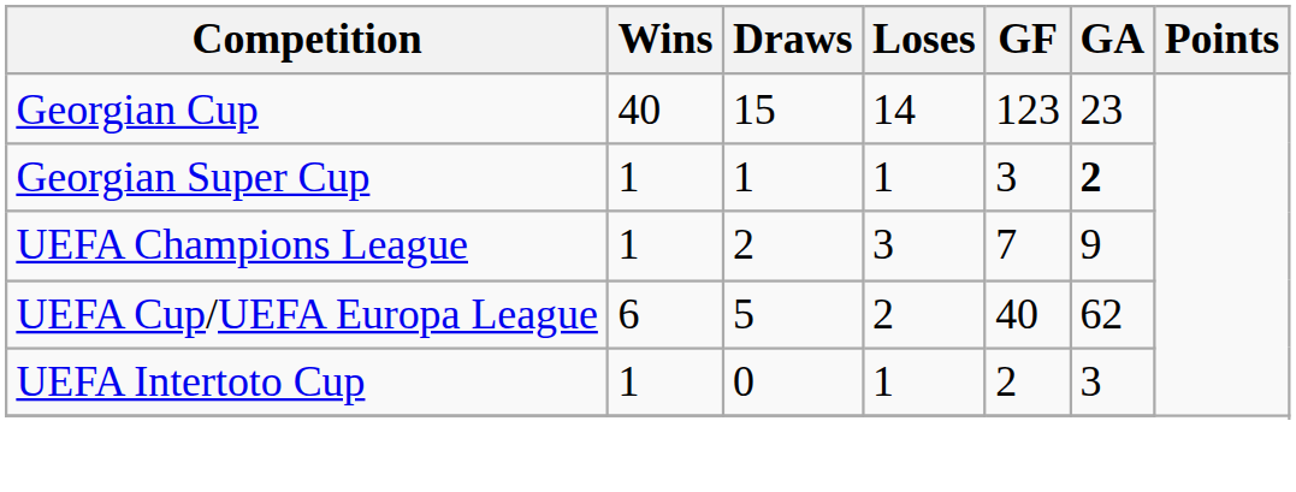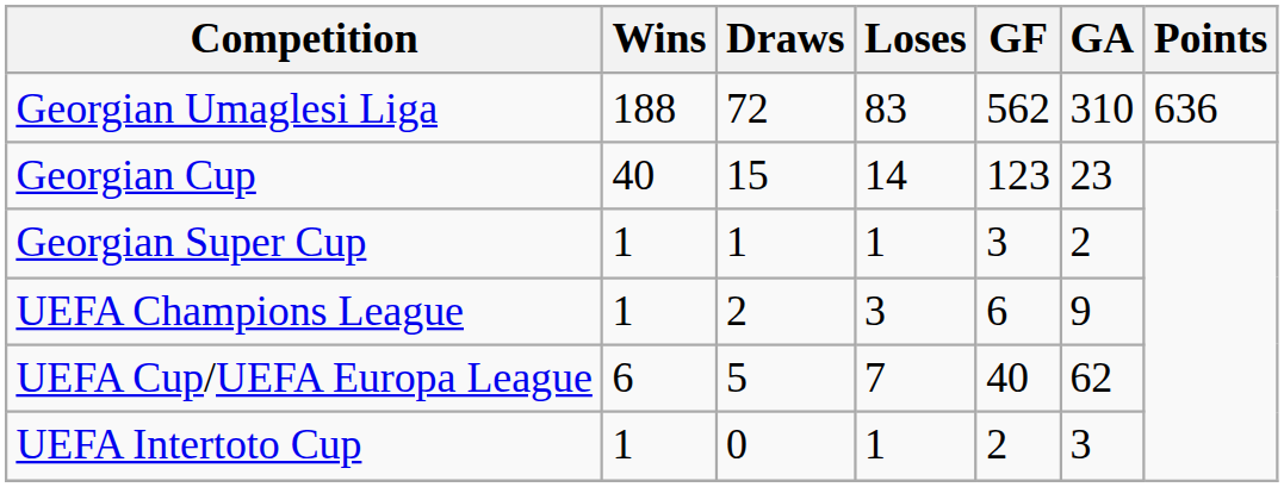 <table class="wikitable">
 <tr>
 <th>Competition</th>
 <th>Wins</th>
 <th>Draws</th>
 <th>Loses</th>
 <th>GF</th>
 <th>GA</th>
 <th>Points</th>
+</tr>
+<tr>
+<td><a href='#'>Georgian Umaglesi Liga</a></td>
+<td>188</td>
+<td>72</td>
+<td>83</td>
+<td>562</td>
+<td>310</td>
+<td>636</td>
 </tr>
 <tr>
 <td><a href='#'>Georgian Cup</a></td>
 <td>40</td>
 <td>15</td>
 <td>14</td>
 <td>123</td>
 <td>23</td>
 </tr>
 <tr>
 <td><a href='#'>Georgian Super Cup</a></td>
 <td>1</td>
 <td>1</td>
 <td>1</td>
 <td>3</td>
-<td><strong>2</strong></td>
+<td>2</td>
 </tr>
 <tr>
 <td><a href='#'>UEFA Champions League</a></td>
 <td>1</td>
 <td>2</td>
 <td>3</td>
-<td>7</td>
+<td>6</td>
 <td>9</td>
 </tr>
 <tr>
 <td><a href='#'>UEFA Cup</a>/<a href='#'>UEFA Europa League</a></td>
 <td>6</td>
 <td>5</td>
-<td>2</td>
+<td>7</td>
 <td>40</td>
 <td>62</td>
 </tr>
 <tr>
 <td><a href='#'>UEFA Intertoto Cup</a></td>
 <td>1</td>
 <td>0</td>
 <td>1</td>
 <td>2</td>
 <td>3</td>
 </tr>
 <tr>
 </tr>
 </table>
